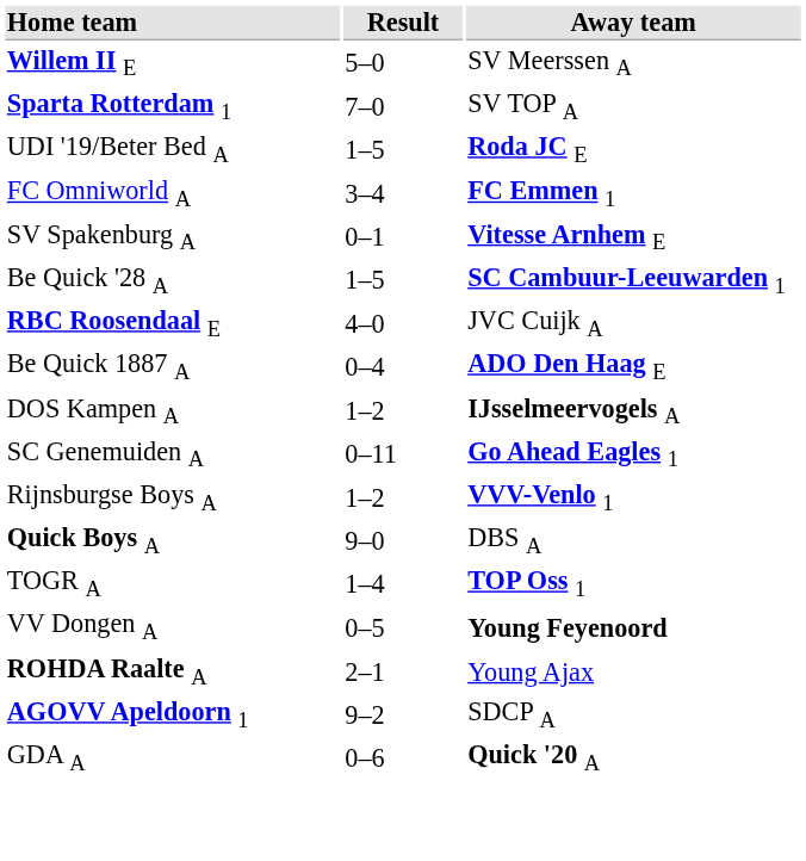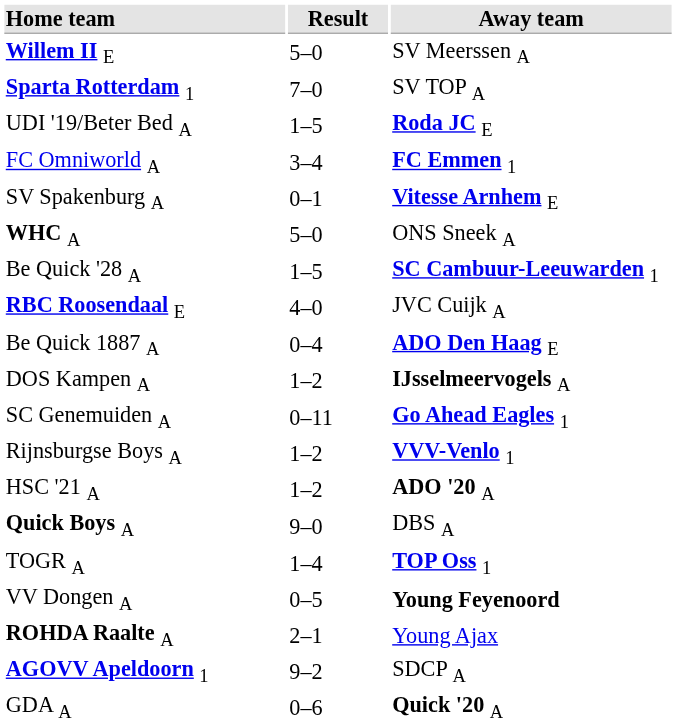 <table style="float:right;">
 <tr bgcolor="#E4E4E4">
 <th style="border-bottom:1px solid #AAAAAA" width="200" align="left">Home team</th>
 <th style="border-bottom:1px solid #AAAAAA" width="70" align="center">Result</th>
 <th style="border-bottom:1px solid #AAAAAA" width="200">Away team</th>
 </tr>
 <tr>
 <td><strong><a href='#'>Willem II</a></strong> <sub>E</sub></td>
 <td>5–0</td>
 <td>SV Meerssen <sub>A</sub></td>
 </tr>
 <tr>
 <td><strong><a href='#'>Sparta Rotterdam</a></strong> <sub>1</sub></td>
 <td>7–0</td>
 <td>SV TOP <sub>A</sub></td>
 </tr>
 <tr>
 <td>UDI '19/Beter Bed <sub>A</sub></td>
 <td>1–5</td>
 <td><strong><a href='#'>Roda JC</a></strong> <sub>E</sub></td>
 </tr>
 <tr>
 <td><a href='#'>FC Omniworld</a> <sub>A</sub></td>
 <td>3–4</td>
 <td><strong><a href='#'>FC Emmen</a></strong> <sub>1</sub></td>
 </tr>
 <tr>
 <td>SV Spakenburg <sub>A</sub></td>
 <td>0–1</td>
 <td><strong><a href='#'>Vitesse Arnhem</a></strong> <sub>E</sub></td>
 </tr>
 <tr>
+<td><strong>WHC</strong> <sub>A</sub></td>
+<td>5–0</td>
+<td>ONS Sneek <sub>A</sub></td>
+</tr>
+<tr>
 <td>Be Quick '28 <sub>A</sub></td>
 <td>1–5</td>
 <td><strong><a href='#'>SC Cambuur-Leeuwarden</a></strong> <sub>1</sub></td>
 </tr>
 <tr>
 <td><strong><a href='#'>RBC Roosendaal</a></strong> <sub>E</sub></td>
 <td>4–0</td>
 <td>JVC Cuijk <sub>A</sub></td>
 </tr>
 <tr>
 <td>Be Quick 1887 <sub>A</sub></td>
 <td>0–4</td>
 <td><strong><a href='#'>ADO Den Haag</a></strong> <sub>E</sub></td>
 </tr>
 <tr>
 <td>DOS Kampen <sub>A</sub></td>
 <td>1–2</td>
 <td><strong>IJsselmeervogels</strong> <sub>A</sub></td>
 </tr>
 <tr>
 <td>SC Genemuiden <sub>A</sub></td>
 <td>0–11</td>
 <td><strong><a href='#'>Go Ahead Eagles</a></strong> <sub>1</sub></td>
 </tr>
 <tr>
 <td>Rijnsburgse Boys <sub>A</sub></td>
 <td>1–2</td>
 <td><strong><a href='#'>VVV-Venlo</a></strong> <sub>1</sub></td>
+</tr>
+<tr>
+<td>HSC '21 <sub>A</sub></td>
+<td>1–2</td>
+<td><strong>ADO '20</strong> <sub>A</sub></td>
 </tr>
 <tr>
 <td><strong>Quick Boys</strong> <sub>A</sub></td>
 <td>9–0</td>
 <td>DBS <sub>A</sub></td>
 </tr>
 <tr>
 <td>TOGR <sub>A</sub></td>
 <td>1–4</td>
 <td><strong><a href='#'>TOP Oss</a></strong> <sub>1</sub></td>
 </tr>
 <tr>
 <td>VV Dongen <sub>A</sub></td>
 <td>0–5</td>
 <td><strong>Young Feyenoord</strong></td>
 </tr>
 <tr>
 <td><strong>ROHDA Raalte</strong> <sub>A</sub></td>
 <td>2–1</td>
 <td><a href='#'>Young Ajax</a></td>
 </tr>
 <tr>
 <td><strong><a href='#'>AGOVV Apeldoorn</a></strong> <sub>1</sub></td>
 <td>9–2</td>
 <td>SDCP <sub>A</sub></td>
 </tr>
 <tr>
 <td>GDA <sub>A</sub></td>
 <td>0–6</td>
 <td><strong>Quick '20</strong> <sub>A</sub></td>
 </tr>
 </table>
